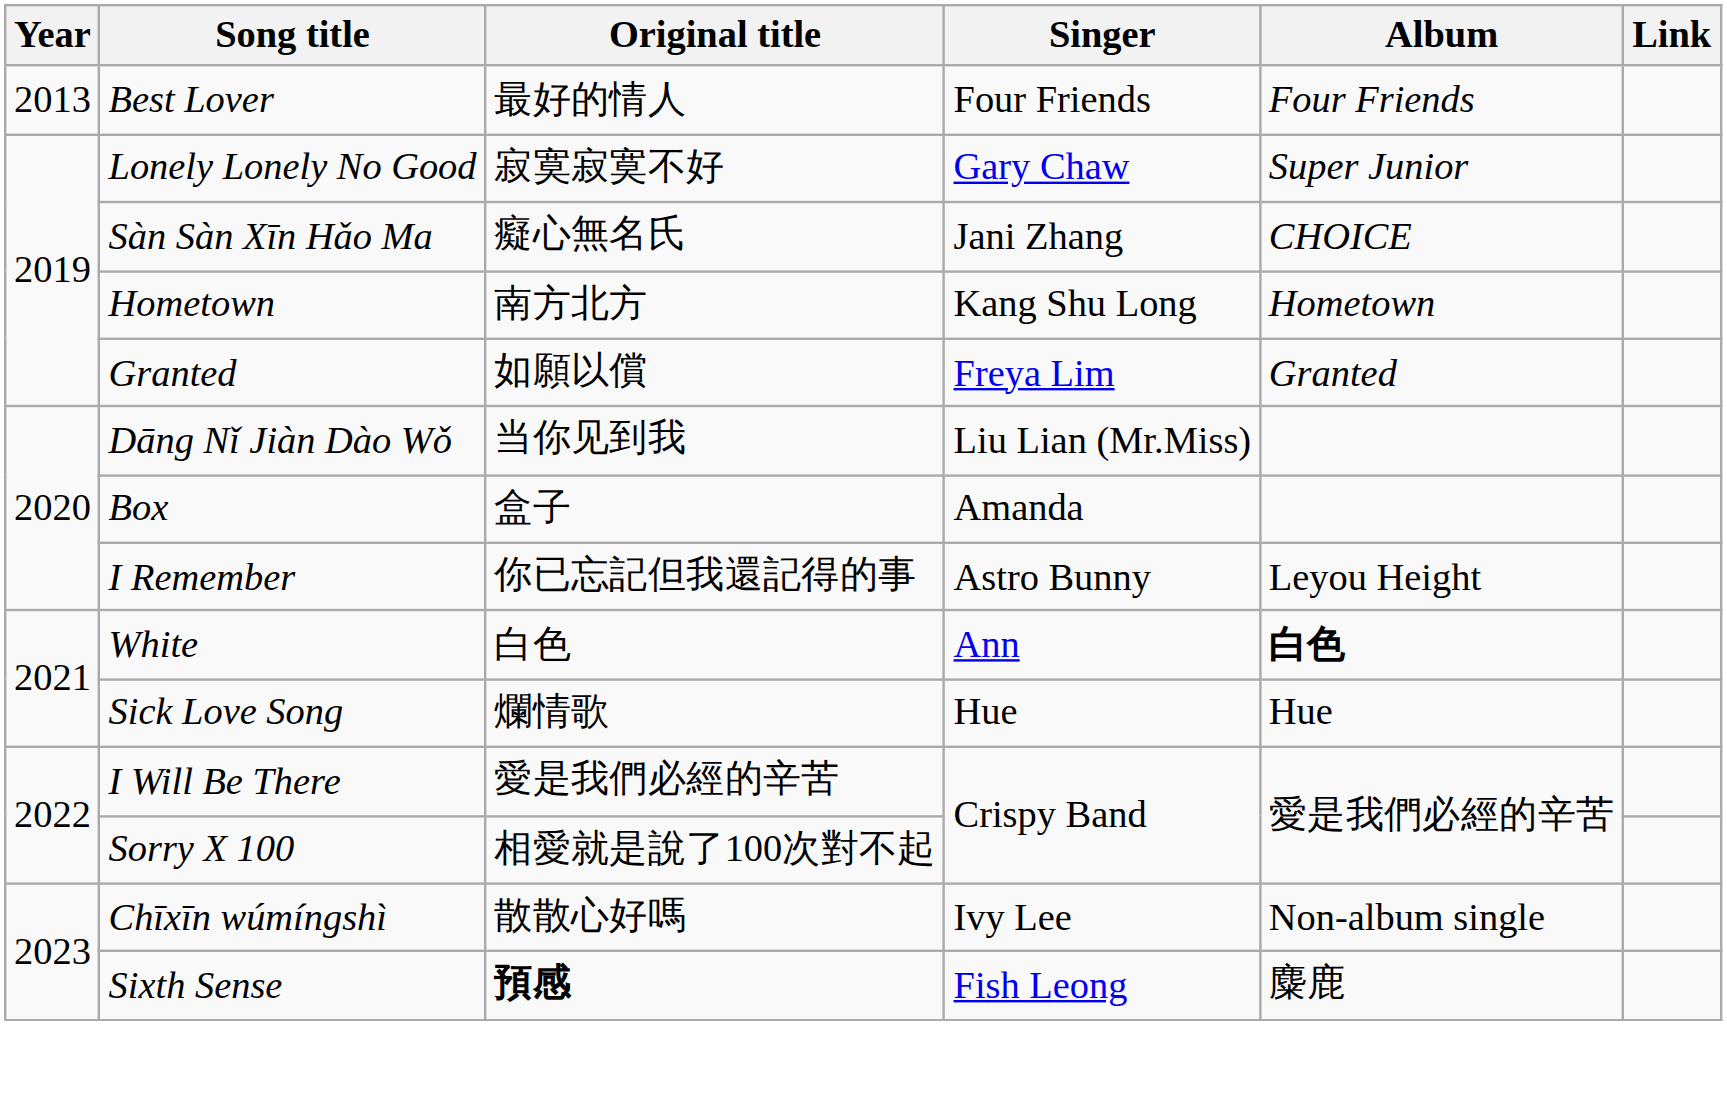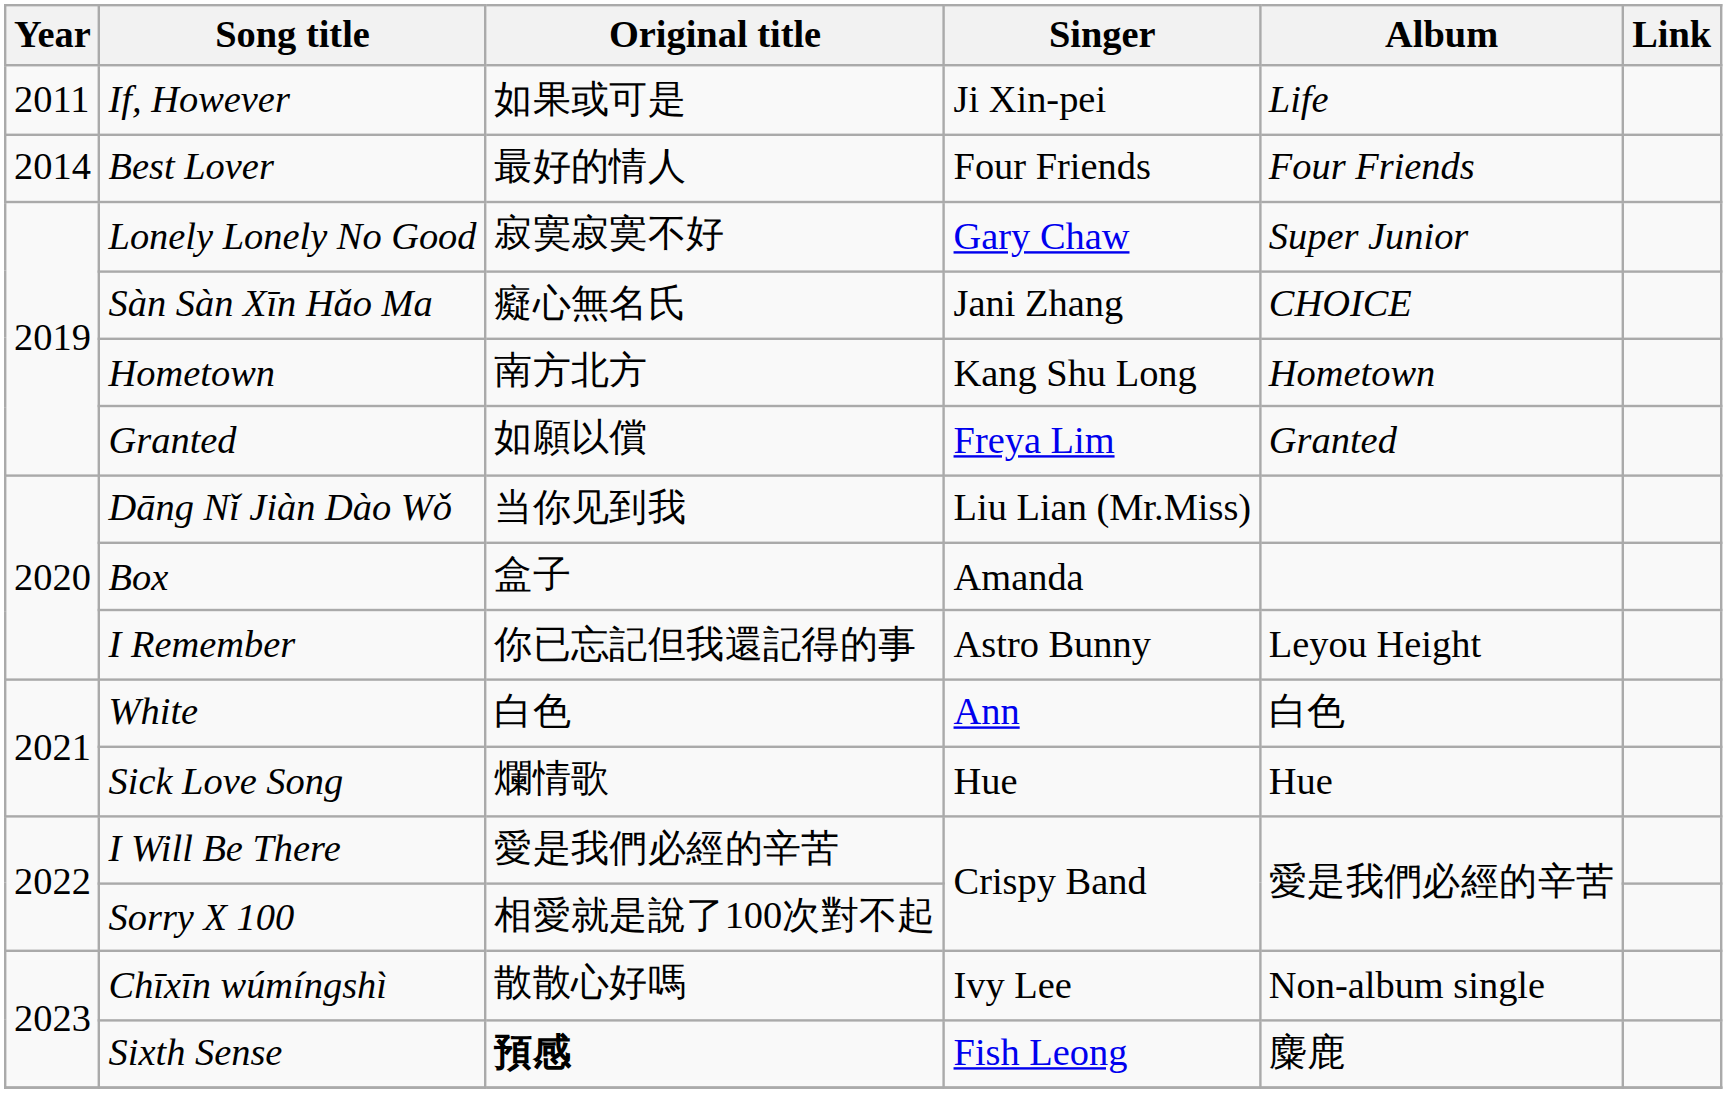 <table class = "wikitable sortable">
 <tr>
 <th>Year</th>
 <th>Song title</th>
 <th>Original title</th>
 <th>Singer</th>
 <th>Album</th>
 <th>Link</th>
 </tr>
 <tr>
-<td>2013</td>
+<td>2011</td>
+<td><em>If, However</em></td>
+<td>如果或可是</td>
+<td>Ji Xin-pei</td>
+<td><em>Life</em></td>
+<td></td>
+</tr>
+<tr>
+<td>2014</td>
 <td><em>Best Lover</em></td>
 <td>最好的情人</td>
 <td>Four Friends</td>
 <td><em>Four Friends</em></td>
 <td></td>
 </tr>
 <tr>
 <td rowspan = 4>2019</td>
 <td><em>Lonely Lonely No Good</em></td>
 <td>寂寞寂寞不好</td>
 <td><a href='#'>Gary Chaw</a></td>
 <td><em>Super Junior</em></td>
 <td></td>
 </tr>
 <tr>
 <td><em>Sàn Sàn Xīn Hǎo Ma</em></td>
 <td>癡心無名氏</td>
 <td>Jani Zhang</td>
 <td><em>CHOICE</em></td>
 <td></td>
 </tr>
 <tr>
 <td><em>Hometown</em></td>
 <td>南方北方</td>
 <td>Kang Shu Long</td>
 <td><em>Hometown</em></td>
 <td></td>
 </tr>
 <tr>
 <td><em>Granted</em></td>
 <td>如願以償</td>
 <td><a href='#'>Freya Lim</a></td>
 <td><em>Granted</em></td>
 <td></td>
 </tr>
 <tr>
 <td rowspan = 3>2020</td>
 <td><em>Dāng Nǐ Jiàn Dào Wǒ</em></td>
 <td>当你见到我</td>
 <td>Liu Lian (Mr.Miss)</td>
 <td></td>
 <td></td>
 </tr>
 <tr>
 <td><em>Box</em></td>
 <td>盒子</td>
 <td>Amanda</td>
 <td></td>
 <td></td>
 </tr>
 <tr>
 <td><em>I Remember</em></td>
 <td>你已忘記但我還記得的事</td>
 <td>Astro Bunny</td>
 <td>Leyou Height</td>
 <td></td>
 </tr>
 <tr>
 <td rowspan = 2>2021</td>
 <td><em>White</em></td>
 <td>白色</td>
 <td><a href='#'>Ann</a></td>
-<td><strong>白色</strong></td>
+<td>白色</td>
 <td></td>
 </tr>
 <tr>
 <td><em>Sick Love Song</em></td>
 <td>爛情歌</td>
 <td>Hue</td>
 <td>Hue</td>
 <td></td>
 </tr>
 <tr>
 <td rowspan = 2>2022</td>
 <td><em>I Will Be There</em></td>
 <td>愛是我們必經的辛苦</td>
 <td rowspan = 2>Crispy Band</td>
 <td rowspan = 2>愛是我們必經的辛苦</td>
 <td></td>
 </tr>
 <tr>
 <td><em>Sorry X 100</em></td>
 <td>相愛就是說了100次對不起</td>
 <td></td>
 </tr>
 <tr>
 <td rowspan = 2>2023</td>
 <td><em>Chīxīn wúmíngshì</em></td>
 <td>散散心好嗎</td>
 <td>Ivy Lee</td>
 <td>Non-album single</td>
 <td></td>
 </tr>
 <tr>
 <td><em>Sixth Sense</em></td>
 <td><strong>預感</strong></td>
 <td><a href='#'>Fish Leong</a></td>
 <td>麋鹿</td>
 <td></td>
 </tr>
 <tr>
 </tr>
 </table>
